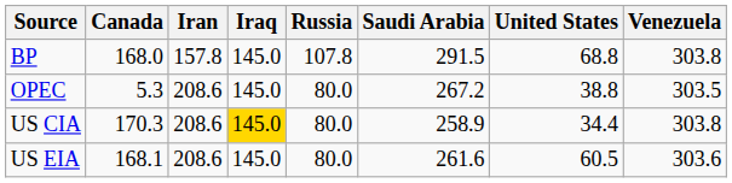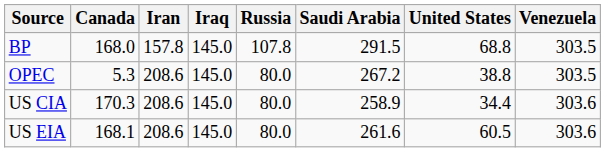 <table class="wikitable sortable" style="text-align: right">
 <tr>
 <th>Source</th>
 <th>Canada</th>
 <th>Iran</th>
 <th>Iraq</th>
 <th>Russia</th>
 <th>Saudi Arabia</th>
 <th>United States</th>
 <th>Venezuela</th>
 </tr>
 <tr>
 <td style=text-align:left><a href='#'>BP</a></td>
 <td>168.0</td>
 <td>157.8</td>
 <td>145.0</td>
 <td>107.8</td>
 <td>291.5</td>
 <td>68.8</td>
-<td>303.8</td>
+<td>303.5</td>
 </tr>
 <tr>
 <td style=text-align:left><a href='#'>OPEC</a></td>
 <td>5.3</td>
 <td>208.6</td>
 <td>145.0</td>
 <td>80.0</td>
 <td>267.2</td>
 <td>38.8</td>
 <td>303.5</td>
 </tr>
 <tr>
 <td style=text-align:left>US <a href='#'>CIA</a></td>
 <td>170.3</td>
 <td>208.6</td>
-<td style="background: gold;">145.0</td>
+<td>145.0</td>
 <td>80.0</td>
 <td>258.9</td>
 <td>34.4</td>
-<td>303.8</td>
+<td>303.6</td>
 </tr>
 <tr>
 <td style=text-align:left>US <a href='#'>EIA</a></td>
 <td>168.1</td>
 <td>208.6</td>
 <td>145.0</td>
 <td>80.0</td>
 <td>261.6</td>
 <td>60.5</td>
 <td>303.6</td>
 </tr>
 </table>
